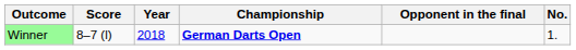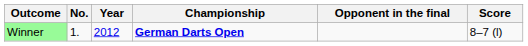 <table class="sortable wikitable">
 <tr>
 <th style="width:80px;">Outcome</th>
-<th style="width:70px;">Score</th>
+<th style="width:20px;">No.</th>
 <th style="width:50px;">Year</th>
 <th style="width:250px;">Championship</th>
 <th style="width:200px;">Opponent in the final</th>
-<th style="width:20px;">No.</th>
+<th style="width:70px;">Score</th>
 </tr>
 <tr style=>
 <td style="background:#98FB98">Winner</td>
-<td>8–7 (l)</td>
-<td><a href='#'>2018</a></td>
+<td>1.</td>
+<td><a href='#'>2012</a></td>
 <td><strong><a href='#'>German Darts Open</a></strong></td>
 <td></td>
-<td>1.</td>
+<td>8–7 (l)</td>
 </tr>
 </table>
